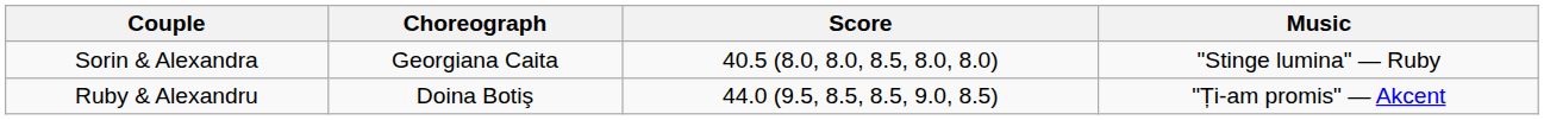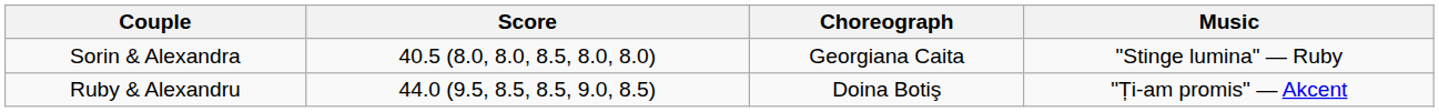 <table class="wikitable" style="text-align: center; width:85%;">
 <tr>
 <th>Couple</th>
+<th>Score</th>
 <th>Choreograph</th>
-<th>Score</th>
 <th>Music</th>
 </tr>
 <tr>
 <td>Sorin & Alexandra</td>
+<td>40.5 (8.0, 8.0, 8.5, 8.0, 8.0)</td>
 <td>Georgiana Caita</td>
-<td>40.5 (8.0, 8.0, 8.5, 8.0, 8.0)</td>
 <td>"Stinge lumina" — Ruby</td>
 </tr>
 <tr>
 <td>Ruby & Alexandru</td>
+<td>44.0 (9.5, 8.5, 8.5, 9.0, 8.5)</td>
 <td>Doina Botiş</td>
-<td>44.0 (9.5, 8.5, 8.5, 9.0, 8.5)</td>
 <td>"Ți-am promis" — <a href='#'>Akcent</a></td>
 </tr>
 </table>
